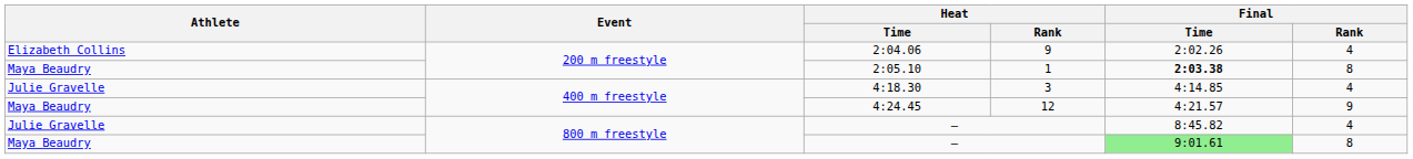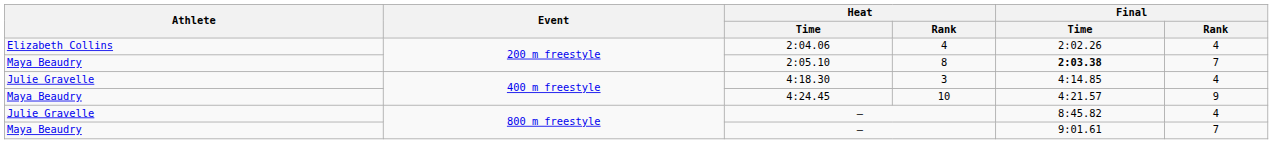 <table class=wikitable style="font-size:95%" width="95%">
 <tr>
 <th rowspan="2">Athlete</th>
 <th rowspan="2">Event</th>
 <th colspan="2">Heat</th>
 <th colspan="2">Final</th>
 </tr>
 <tr>
 <th>Time</th>
 <th>Rank</th>
 <th>Time</th>
 <th>Rank</th>
 </tr>
 <tr>
 <td width=30%><a href='#'>Elizabeth Collins</a></td>
 <td rowspan=2 align=center><a href='#'>200 m freestyle</a></td>
 <td align=center>2:04.06</td>
-<td align=center>9</td>
+<td align=center>4</td>
 <td align=center>2:02.26</td>
 <td align=center>4</td>
 </tr>
 <tr>
 <td width=30%><a href='#'>Maya Beaudry</a></td>
 <td align=center>2:05.10</td>
-<td align=center>1</td>
+<td align=center>8</td>
 <td align=center><strong>2:03.38</strong></td>
-<td align=center>8</td>
+<td align=center>7</td>
 </tr>
 <tr>
 <td width=30%><a href='#'>Julie Gravelle</a></td>
 <td rowspan=2 align=center><a href='#'>400 m freestyle</a></td>
 <td align=center>4:18.30</td>
 <td align=center>3</td>
 <td align=center>4:14.85</td>
 <td align=center>4</td>
 </tr>
 <tr>
 <td width=30%><a href='#'>Maya Beaudry</a></td>
 <td align=center>4:24.45</td>
-<td align=center>12</td>
+<td align=center>10</td>
 <td align=center>4:21.57</td>
 <td align=center>9</td>
 </tr>
 <tr>
 <td width=30%><a href='#'>Julie Gravelle</a></td>
 <td rowspan=2 align=center><a href='#'>800 m freestyle</a></td>
 <td colspan=2 align=center>—</td>
 <td align=center>8:45.82</td>
 <td align=center>4</td>
 </tr>
 <tr>
 <td width=30%><a href='#'>Maya Beaudry</a></td>
 <td colspan=2 align=center>—</td>
-<td align=center style="background: lightgreen;">9:01.61</td>
-<td align=center>8</td>
+<td align=center>9:01.61</td>
+<td align=center>7</td>
 </tr>
 </table>
